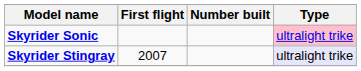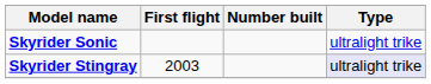 <table class="wikitable" align=center style="font-size:90%;">
 <tr>
 </tr>
 <tr style="background:#efefef;">
 <th>Model name</th>
 <th>First flight</th>
 <th>Number built</th>
 <th>Type</th>
 </tr>
 <tr>
 <td align=left><strong><a href='#'>Skyrider Sonic</a></strong></td>
 <td align=center></td>
 <td align=center></td>
-<td align=left style="background: pink;"><a href='#'>ultralight trike</a></td>
+<td align=left><a href='#'>ultralight trike</a></td>
 </tr>
 <tr>
 <td align=left><strong><a href='#'>Skyrider Stingray</a></strong></td>
-<td align=center>2007</td>
+<td align=center>2003</td>
 <td align=center></td>
 <td align=left style="background: lavender;">ultralight trike</td>
 </tr>
 <tr>
 </tr>
 </table>
